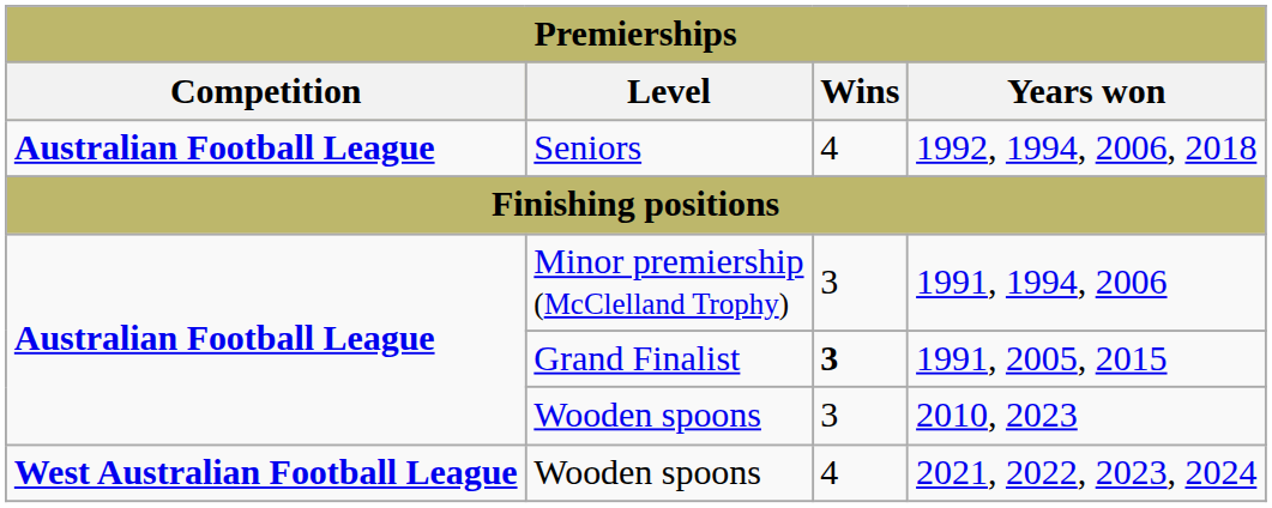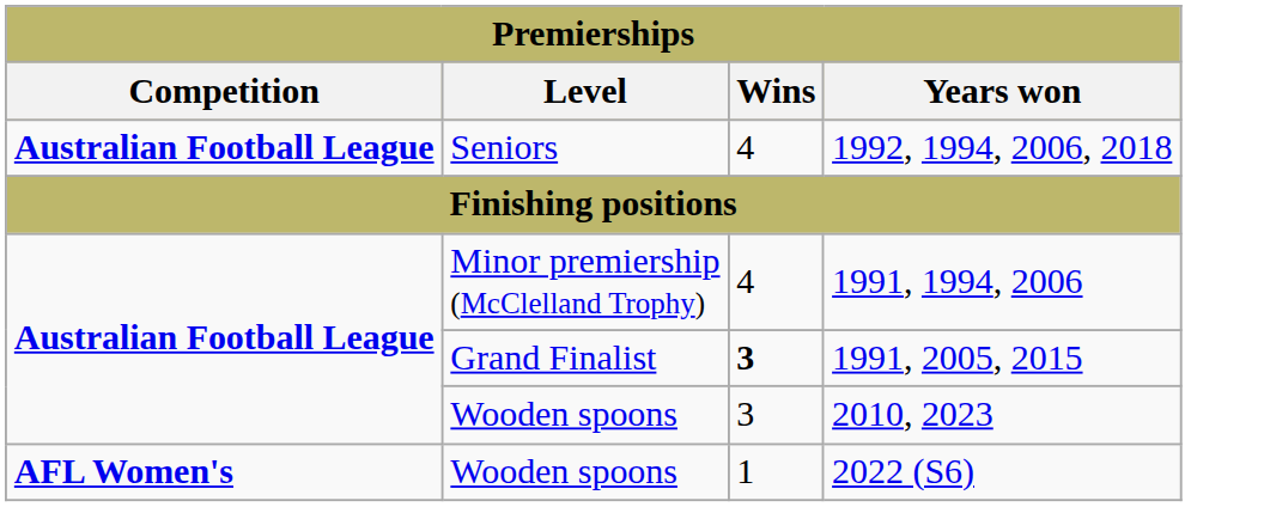 <table class="wikitable">
 <tr>
 <td colspan="4" style="background:#bdb76b;" align="center"><strong>Premierships</strong></td>
 </tr>
 <tr style="background:#bdb76b;">
 <th>Competition</th>
 <th>Level</th>
 <th>Wins</th>
 <th>Years won</th>
 </tr>
 <tr>
 <td><strong><a href='#'>Australian Football League</a></strong></td>
 <td><a href='#'>Seniors</a></td>
 <td>4</td>
 <td><a href='#'>1992</a>, <a href='#'>1994</a>, <a href='#'>2006</a>, <a href='#'>2018</a></td>
 </tr>
 <tr>
 <td colspan="4" style="background:#bdb76b;" align="center"><strong>Finishing positions</strong></td>
 </tr>
 <tr>
 <td rowspan=3 scope="row" style="text-align: left"><strong><a href='#'>Australian Football League</a></strong></td>
 <td><a href='#'>Minor premiership</a><br><small>(<a href='#'>McClelland Trophy</a>)</small></td>
-<td>3</td>
+<td>4</td>
 <td><a href='#'>1991</a>, <a href='#'>1994</a>, <a href='#'>2006</a></td>
 </tr>
 <tr>
 <td><a href='#'>Grand Finalist</a></td>
 <td><strong>3</strong></td>
 <td><a href='#'>1991</a>, <a href='#'>2005</a>, <a href='#'>2015</a></td>
 </tr>
 <tr>
 <td><a href='#'>Wooden spoons</a></td>
 <td>3</td>
 <td><a href='#'>2010</a>, <a href='#'>2023</a></td>
 </tr>
 <tr>
-<td><strong><a href='#'>West Australian Football League</a></strong></td>
-<td>Wooden spoons</td>
-<td>4</td>
-<td><a href='#'>2021</a>, <a href='#'>2022</a>, <a href='#'>2023</a>, <a href='#'>2024</a></td>
+<td><strong><a href='#'>AFL Women's</a></strong></td>
+<td><a href='#'>Wooden spoons</a></td>
+<td>1</td>
+<td><a href='#'>2022 (S6)</a></td>
 </tr>
 </table>
